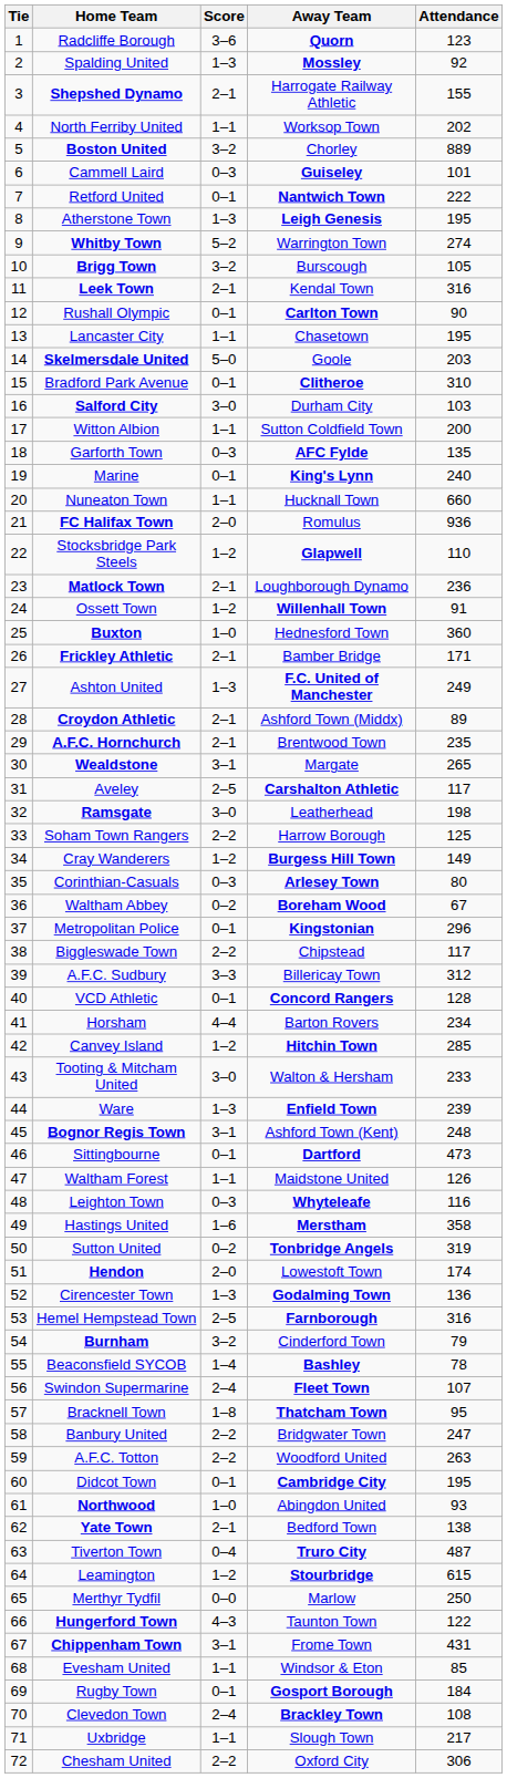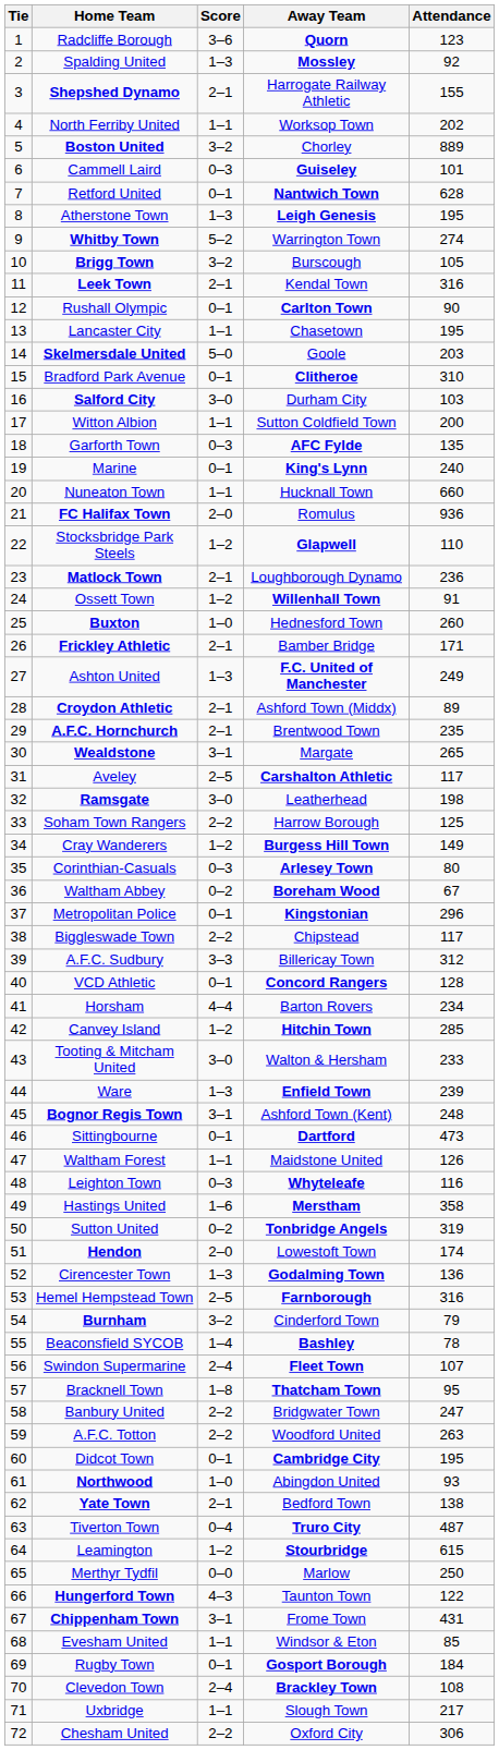 <table class="wikitable" style="text-align:center;">
 <tr>
 <th width=20>Tie</th>
 <th width=175>Home Team</th>
 <th width=20>Score</th>
 <th width=175>Away Team</th>
 <th width=20>Attendance</th>
 </tr>
 <tr>
 <td>1</td>
 <td><a href='#'>Radcliffe Borough</a></td>
 <td>3–6</td>
 <td><strong><a href='#'>Quorn</a></strong></td>
 <td>123</td>
 </tr>
 <tr>
 <td>2</td>
 <td><a href='#'>Spalding United</a></td>
 <td>1–3</td>
 <td><strong><a href='#'>Mossley</a></strong></td>
 <td>92</td>
 </tr>
 <tr>
 <td>3</td>
 <td><strong><a href='#'>Shepshed Dynamo</a></strong></td>
 <td>2–1</td>
 <td><a href='#'>Harrogate Railway Athletic</a></td>
 <td>155</td>
 </tr>
 <tr>
 <td>4</td>
 <td><a href='#'>North Ferriby United</a></td>
 <td>1–1</td>
 <td><a href='#'>Worksop Town</a></td>
 <td>202</td>
 </tr>
 <tr>
 <td>5</td>
 <td><strong><a href='#'>Boston United</a></strong></td>
 <td>3–2</td>
 <td><a href='#'>Chorley</a></td>
 <td>889</td>
 </tr>
 <tr>
 <td>6</td>
 <td><a href='#'>Cammell Laird</a></td>
 <td>0–3</td>
 <td><strong><a href='#'>Guiseley</a></strong></td>
 <td>101</td>
 </tr>
 <tr>
 <td>7</td>
 <td><a href='#'>Retford United</a></td>
 <td>0–1</td>
 <td><strong><a href='#'>Nantwich Town</a></strong></td>
-<td>222</td>
+<td>628</td>
 </tr>
 <tr>
 <td>8</td>
 <td><a href='#'>Atherstone Town</a></td>
 <td>1–3</td>
 <td><strong><a href='#'>Leigh Genesis</a></strong></td>
 <td>195</td>
 </tr>
 <tr>
 <td>9</td>
 <td><strong><a href='#'>Whitby Town</a></strong></td>
 <td>5–2</td>
 <td><a href='#'>Warrington Town</a></td>
 <td>274</td>
 </tr>
 <tr>
 <td>10</td>
 <td><strong><a href='#'>Brigg Town</a></strong></td>
 <td>3–2</td>
 <td><a href='#'>Burscough</a></td>
 <td>105</td>
 </tr>
 <tr>
 <td>11</td>
 <td><strong><a href='#'>Leek Town</a></strong></td>
 <td>2–1</td>
 <td><a href='#'>Kendal Town</a></td>
 <td>316</td>
 </tr>
 <tr>
 <td>12</td>
 <td><a href='#'>Rushall Olympic</a></td>
 <td>0–1</td>
 <td><strong><a href='#'>Carlton Town</a></strong></td>
 <td>90</td>
 </tr>
 <tr>
 <td>13</td>
 <td><a href='#'>Lancaster City</a></td>
 <td>1–1</td>
 <td><a href='#'>Chasetown</a></td>
 <td>195</td>
 </tr>
 <tr>
 <td>14</td>
 <td><strong><a href='#'>Skelmersdale United</a></strong></td>
 <td>5–0</td>
 <td><a href='#'>Goole</a></td>
 <td>203</td>
 </tr>
 <tr>
 <td>15</td>
 <td><a href='#'>Bradford Park Avenue</a></td>
 <td>0–1</td>
 <td><strong><a href='#'>Clitheroe</a></strong></td>
 <td>310</td>
 </tr>
 <tr>
 <td>16</td>
 <td><strong><a href='#'>Salford City</a></strong></td>
 <td>3–0</td>
 <td><a href='#'>Durham City</a></td>
 <td>103</td>
 </tr>
 <tr>
 <td>17</td>
 <td><a href='#'>Witton Albion</a></td>
 <td>1–1</td>
 <td><a href='#'>Sutton Coldfield Town</a></td>
 <td>200</td>
 </tr>
 <tr>
 <td>18</td>
 <td><a href='#'>Garforth Town</a></td>
 <td>0–3</td>
 <td><strong><a href='#'>AFC Fylde</a></strong></td>
 <td>135</td>
 </tr>
 <tr>
 <td>19</td>
 <td><a href='#'>Marine</a></td>
 <td>0–1</td>
 <td><strong><a href='#'>King's Lynn</a></strong></td>
 <td>240</td>
 </tr>
 <tr>
 <td>20</td>
 <td><a href='#'>Nuneaton Town</a></td>
 <td>1–1</td>
 <td><a href='#'>Hucknall Town</a></td>
 <td>660</td>
 </tr>
 <tr>
 <td>21</td>
 <td><strong><a href='#'>FC Halifax Town</a></strong></td>
 <td>2–0</td>
 <td><a href='#'>Romulus</a></td>
 <td>936</td>
 </tr>
 <tr>
 <td>22</td>
 <td><a href='#'>Stocksbridge Park Steels</a></td>
 <td>1–2</td>
 <td><strong><a href='#'>Glapwell</a></strong></td>
 <td>110</td>
 </tr>
 <tr>
 <td>23</td>
 <td><strong><a href='#'>Matlock Town</a></strong></td>
 <td>2–1</td>
 <td><a href='#'>Loughborough Dynamo</a></td>
 <td>236</td>
 </tr>
 <tr>
 <td>24</td>
 <td><a href='#'>Ossett Town</a></td>
 <td>1–2</td>
 <td><strong><a href='#'>Willenhall Town</a></strong></td>
 <td>91</td>
 </tr>
 <tr>
 <td>25</td>
 <td><strong><a href='#'>Buxton</a></strong></td>
 <td>1–0</td>
 <td><a href='#'>Hednesford Town</a></td>
-<td>360</td>
+<td>260</td>
 </tr>
 <tr>
 <td>26</td>
 <td><strong><a href='#'>Frickley Athletic</a></strong></td>
 <td>2–1</td>
 <td><a href='#'>Bamber Bridge</a></td>
 <td>171</td>
 </tr>
 <tr>
 <td>27</td>
 <td><a href='#'>Ashton United</a></td>
 <td>1–3</td>
 <td><strong><a href='#'>F.C. United of Manchester</a></strong></td>
 <td>249</td>
 </tr>
 <tr>
 <td>28</td>
 <td><strong><a href='#'>Croydon Athletic</a></strong></td>
 <td>2–1</td>
 <td><a href='#'>Ashford Town (Middx)</a></td>
 <td>89</td>
 </tr>
 <tr>
 <td>29</td>
 <td><strong><a href='#'>A.F.C. Hornchurch</a></strong></td>
 <td>2–1</td>
 <td><a href='#'>Brentwood Town</a></td>
 <td>235</td>
 </tr>
 <tr>
 <td>30</td>
 <td><strong><a href='#'>Wealdstone</a></strong></td>
 <td>3–1</td>
 <td><a href='#'>Margate</a></td>
 <td>265</td>
 </tr>
 <tr>
 <td>31</td>
 <td><a href='#'>Aveley</a></td>
 <td>2–5</td>
 <td><strong><a href='#'>Carshalton Athletic</a></strong></td>
 <td>117</td>
 </tr>
 <tr>
 <td>32</td>
 <td><strong><a href='#'>Ramsgate</a></strong></td>
 <td>3–0</td>
 <td><a href='#'>Leatherhead</a></td>
 <td>198</td>
 </tr>
 <tr>
 <td>33</td>
 <td><a href='#'>Soham Town Rangers</a></td>
 <td>2–2</td>
 <td><a href='#'>Harrow Borough</a></td>
 <td>125</td>
 </tr>
 <tr>
 <td>34</td>
 <td><a href='#'>Cray Wanderers</a></td>
 <td>1–2</td>
 <td><strong><a href='#'>Burgess Hill Town</a></strong></td>
 <td>149</td>
 </tr>
 <tr>
 <td>35</td>
 <td><a href='#'>Corinthian-Casuals</a></td>
 <td>0–3</td>
 <td><strong><a href='#'>Arlesey Town</a></strong></td>
 <td>80</td>
 </tr>
 <tr>
 <td>36</td>
 <td><a href='#'>Waltham Abbey</a></td>
 <td>0–2</td>
 <td><strong><a href='#'>Boreham Wood</a></strong></td>
 <td>67</td>
 </tr>
 <tr>
 <td>37</td>
 <td><a href='#'>Metropolitan Police</a></td>
 <td>0–1</td>
 <td><strong><a href='#'>Kingstonian</a></strong></td>
 <td>296</td>
 </tr>
 <tr>
 <td>38</td>
 <td><a href='#'>Biggleswade Town</a></td>
 <td>2–2</td>
 <td><a href='#'>Chipstead</a></td>
 <td>117</td>
 </tr>
 <tr>
 <td>39</td>
 <td><a href='#'>A.F.C. Sudbury</a></td>
 <td>3–3</td>
 <td><a href='#'>Billericay Town</a></td>
 <td>312</td>
 </tr>
 <tr>
 <td>40</td>
 <td><a href='#'>VCD Athletic</a></td>
 <td>0–1</td>
 <td><strong><a href='#'>Concord Rangers</a></strong></td>
 <td>128</td>
 </tr>
 <tr>
 <td>41</td>
 <td><a href='#'>Horsham</a></td>
 <td>4–4</td>
 <td><a href='#'>Barton Rovers</a></td>
 <td>234</td>
 </tr>
 <tr>
 <td>42</td>
 <td><a href='#'>Canvey Island</a></td>
 <td>1–2</td>
 <td><strong><a href='#'>Hitchin Town</a></strong></td>
 <td>285</td>
 </tr>
 <tr>
 <td>43</td>
 <td><a href='#'>Tooting & Mitcham United</a></td>
 <td>3–0</td>
 <td><a href='#'>Walton & Hersham</a></td>
 <td>233</td>
 </tr>
 <tr>
 <td>44</td>
 <td><a href='#'>Ware</a></td>
 <td>1–3</td>
 <td><strong><a href='#'>Enfield Town</a></strong></td>
 <td>239</td>
 </tr>
 <tr>
 <td>45</td>
 <td><strong><a href='#'>Bognor Regis Town</a></strong></td>
 <td>3–1</td>
 <td><a href='#'>Ashford Town (Kent)</a></td>
 <td>248</td>
 </tr>
 <tr>
 <td>46</td>
 <td><a href='#'>Sittingbourne</a></td>
 <td>0–1</td>
 <td><strong><a href='#'>Dartford</a></strong></td>
 <td>473</td>
 </tr>
 <tr>
 <td>47</td>
 <td><a href='#'>Waltham Forest</a></td>
 <td>1–1</td>
 <td><a href='#'>Maidstone United</a></td>
 <td>126</td>
 </tr>
 <tr>
 <td>48</td>
 <td><a href='#'>Leighton Town</a></td>
 <td>0–3</td>
 <td><strong><a href='#'>Whyteleafe</a></strong></td>
 <td>116</td>
 </tr>
 <tr>
 <td>49</td>
 <td><a href='#'>Hastings United</a></td>
 <td>1–6</td>
 <td><strong><a href='#'>Merstham</a></strong></td>
 <td>358</td>
 </tr>
 <tr>
 <td>50</td>
 <td><a href='#'>Sutton United</a></td>
 <td>0–2</td>
 <td><strong><a href='#'>Tonbridge Angels</a></strong></td>
 <td>319</td>
 </tr>
 <tr>
 <td>51</td>
 <td><strong><a href='#'>Hendon</a></strong></td>
 <td>2–0</td>
 <td><a href='#'>Lowestoft Town</a></td>
 <td>174</td>
 </tr>
 <tr>
 <td>52</td>
 <td><a href='#'>Cirencester Town</a></td>
 <td>1–3</td>
 <td><strong><a href='#'>Godalming Town</a></strong></td>
 <td>136</td>
 </tr>
 <tr>
 <td>53</td>
 <td><a href='#'>Hemel Hempstead Town</a></td>
 <td>2–5</td>
 <td><strong><a href='#'>Farnborough</a></strong></td>
 <td>316</td>
 </tr>
 <tr>
 <td>54</td>
 <td><strong><a href='#'>Burnham</a></strong></td>
 <td>3–2</td>
 <td><a href='#'>Cinderford Town</a></td>
 <td>79</td>
 </tr>
 <tr>
 <td>55</td>
 <td><a href='#'>Beaconsfield SYCOB</a></td>
 <td>1–4</td>
 <td><strong><a href='#'>Bashley</a></strong></td>
 <td>78</td>
 </tr>
 <tr>
 <td>56</td>
 <td><a href='#'>Swindon Supermarine</a></td>
 <td>2–4</td>
 <td><strong><a href='#'>Fleet Town</a></strong></td>
 <td>107</td>
 </tr>
 <tr>
 <td>57</td>
 <td><a href='#'>Bracknell Town</a></td>
 <td>1–8</td>
 <td><strong><a href='#'>Thatcham Town</a></strong></td>
 <td>95</td>
 </tr>
 <tr>
 <td>58</td>
 <td><a href='#'>Banbury United</a></td>
 <td>2–2</td>
 <td><a href='#'>Bridgwater Town</a></td>
 <td>247</td>
 </tr>
 <tr>
 <td>59</td>
 <td><a href='#'>A.F.C. Totton</a></td>
 <td>2–2</td>
 <td><a href='#'>Woodford United</a></td>
 <td>263</td>
 </tr>
 <tr>
 <td>60</td>
 <td><a href='#'>Didcot Town</a></td>
 <td>0–1</td>
 <td><strong><a href='#'>Cambridge City</a></strong></td>
 <td>195</td>
 </tr>
 <tr>
 <td>61</td>
 <td><strong><a href='#'>Northwood</a></strong></td>
 <td>1–0</td>
 <td><a href='#'>Abingdon United</a></td>
 <td>93</td>
 </tr>
 <tr>
 <td>62</td>
 <td><strong><a href='#'>Yate Town</a></strong></td>
 <td>2–1</td>
 <td><a href='#'>Bedford Town</a></td>
 <td>138</td>
 </tr>
 <tr>
 <td>63</td>
 <td><a href='#'>Tiverton Town</a></td>
 <td>0–4</td>
 <td><strong><a href='#'>Truro City</a></strong></td>
 <td>487</td>
 </tr>
 <tr>
 <td>64</td>
 <td><a href='#'>Leamington</a></td>
 <td>1–2</td>
 <td><strong><a href='#'>Stourbridge</a></strong></td>
 <td>615</td>
 </tr>
 <tr>
 <td>65</td>
 <td><a href='#'>Merthyr Tydfil</a></td>
 <td>0–0</td>
 <td><a href='#'>Marlow</a></td>
 <td>250</td>
 </tr>
 <tr>
 <td>66</td>
 <td><strong><a href='#'>Hungerford Town</a></strong></td>
 <td>4–3</td>
 <td><a href='#'>Taunton Town</a></td>
 <td>122</td>
 </tr>
 <tr>
 <td>67</td>
 <td><strong><a href='#'>Chippenham Town</a></strong></td>
 <td>3–1</td>
 <td><a href='#'>Frome Town</a></td>
 <td>431</td>
 </tr>
 <tr>
 <td>68</td>
 <td><a href='#'>Evesham United</a></td>
 <td>1–1</td>
 <td><a href='#'>Windsor & Eton</a></td>
 <td>85</td>
 </tr>
 <tr>
 <td>69</td>
 <td><a href='#'>Rugby Town</a></td>
 <td>0–1</td>
 <td><strong><a href='#'>Gosport Borough</a></strong></td>
 <td>184</td>
 </tr>
 <tr>
 <td>70</td>
 <td><a href='#'>Clevedon Town</a></td>
 <td>2–4</td>
 <td><strong><a href='#'>Brackley Town</a></strong></td>
 <td>108</td>
 </tr>
 <tr>
 <td>71</td>
 <td><a href='#'>Uxbridge</a></td>
 <td>1–1</td>
 <td><a href='#'>Slough Town</a></td>
 <td>217</td>
 </tr>
 <tr>
 <td>72</td>
 <td><a href='#'>Chesham United</a></td>
 <td>2–2</td>
 <td><a href='#'>Oxford City</a></td>
 <td>306</td>
 </tr>
 </table>
